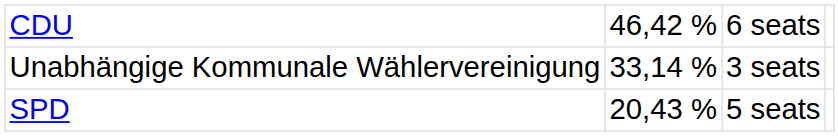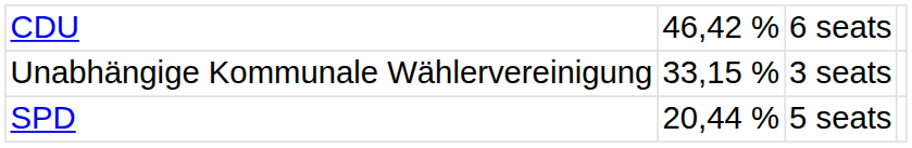 <table cellpadding="2" style="width:33%; background:#e3e3e3; border-spacing:1px; white-space:nowrap;">
 <tr align="right" bgcolor="#ffffff">
 <td align="left"><a href='#'>CDU</a></td>
 <td>46,42 %</td>
 <td>6 seats</td>
 <td></td>
 </tr>
 <tr align="right" bgcolor="#ffffff">
 <td align="left">Unabhängige Kommunale Wählervereinigung</td>
-<td>33,14 %</td>
+<td>33,15 %</td>
 <td>3 seats</td>
 <td></td>
 </tr>
 <tr align="right" bgcolor="#ffffff">
 <td align="left"><a href='#'>SPD</a></td>
-<td>20,43 %</td>
+<td>20,44 %</td>
 <td>5 seats</td>
 <td></td>
 </tr>
 </table>
